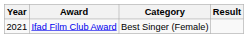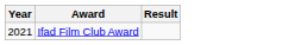 <table class="wikitable" style="font-size: 95%;">
 <tr>
 <th>Year</th>
 <th>Award</th>
-<th>Category</th>
 <th>Result</th>
 </tr>
 <tr>
 <td>2021</td>
 <td><a href='#'>Ifad Film Club Award</a></td>
-<td>Best Singer (Female)</td>
 <td><br></td>
 </tr>
 </table>
